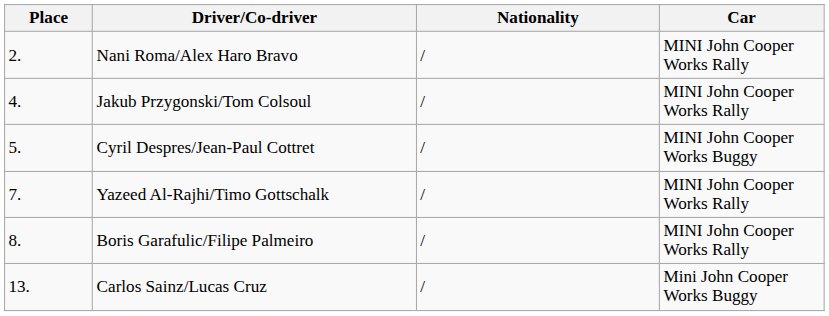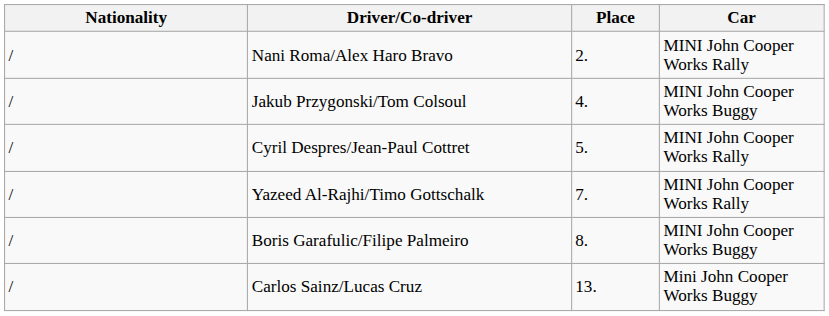 <table class="wikitable">
 <tr>
+<th>Nationality</th>
+<th>Driver/Co-driver</th>
 <th>Place</th>
-<th>Driver/Co-driver</th>
-<th>Nationality</th>
 <th>Car</th>
 </tr>
 <tr>
+<td style="width:220px;"> / </td>
+<td style="width:295px;">Nani Roma/Alex Haro Bravo</td>
 <td style="width:75px;">2.</td>
-<td style="width:295px;">Nani Roma/Alex Haro Bravo</td>
-<td style="width:220px;"> / </td>
 <td style="width:146px;">MINI John Cooper Works Rally</td>
 </tr>
 <tr>
+<td> / </td>
+<td>Jakub Przygonski/Tom Colsoul</td>
 <td>4.</td>
-<td>Jakub Przygonski/Tom Colsoul</td>
+<td>MINI John Cooper Works Buggy</td>
+</tr>
+<tr>
 <td> / </td>
+<td>Cyril Despres/Jean-Paul Cottret</td>
+<td>5.</td>
 <td>MINI John Cooper Works Rally</td>
 </tr>
 <tr>
-<td>5.</td>
-<td>Cyril Despres/Jean-Paul Cottret</td>
 <td> / </td>
+<td>Yazeed Al-Rajhi/Timo Gottschalk</td>
+<td>7.</td>
+<td>MINI John Cooper Works Rally</td>
+</tr>
+<tr>
+<td> / </td>
+<td>Boris Garafulic/Filipe Palmeiro</td>
+<td>8.</td>
 <td>MINI John Cooper Works Buggy</td>
 </tr>
 <tr>
-<td>7.</td>
-<td>Yazeed Al-Rajhi/Timo Gottschalk</td>
 <td> / </td>
-<td>MINI John Cooper Works Rally</td>
-</tr>
-<tr>
-<td>8.</td>
-<td>Boris Garafulic/Filipe Palmeiro</td>
-<td> / </td>
-<td>MINI John Cooper Works Rally</td>
-</tr>
-<tr>
+<td>Carlos Sainz/Lucas Cruz</td>
 <td>13.</td>
-<td>Carlos Sainz/Lucas Cruz</td>
-<td> / </td>
 <td>Mini John Cooper Works Buggy</td>
 </tr>
 </table>
